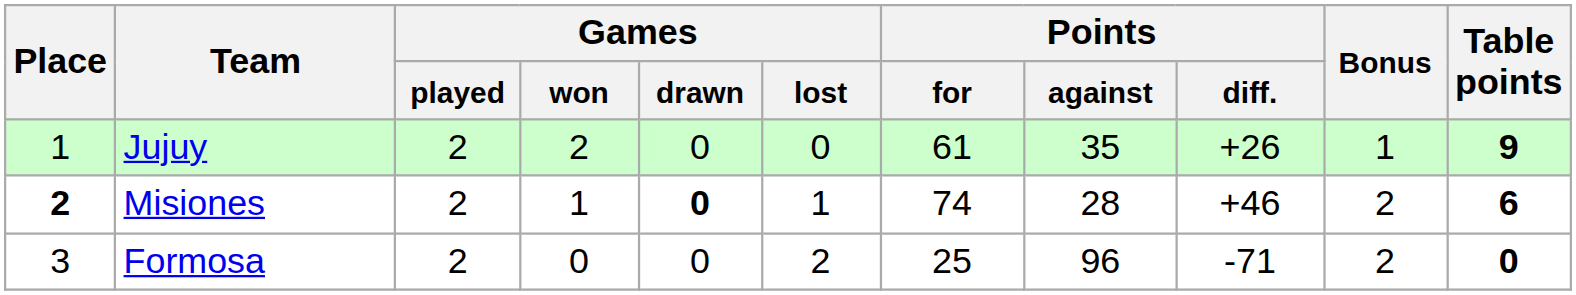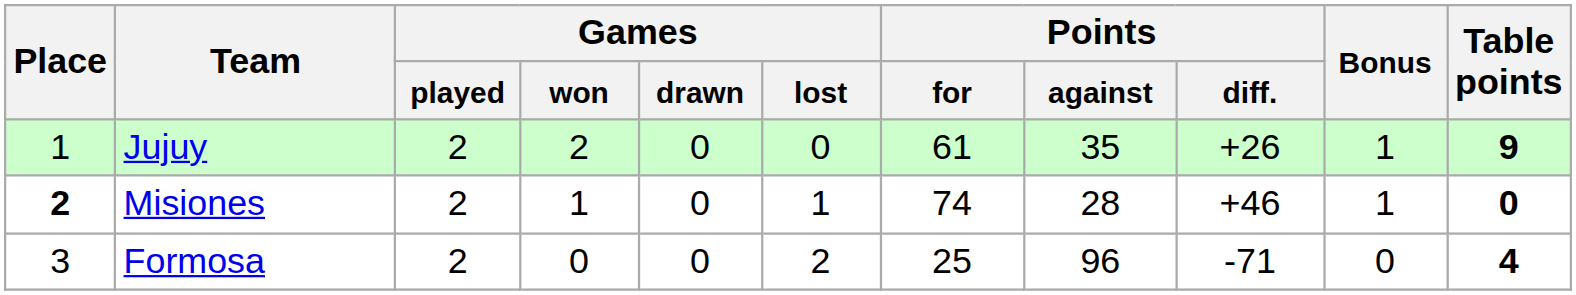 <table class="wikitable" width=700>
 <tr>
 <th rowspan=2 width="7%">Place</th>
 <th rowspan=2 width="19%">Team</th>
 <th colspan=4 width="30%">Games</th>
 <th colspan=3 width="26%">Points</th>
 <th rowspan=2 width="8%"><small> Bonus </small></th>
 <th rowspan=2 width="10%">Table<br>points</th>
 </tr>
 <tr>
 <th width="8%"><small>played </small></th>
 <th width="8%"><small>won </small></th>
 <th width="8%"><small>drawn </small></th>
 <th width="8%"><small>lost </small></th>
 <th width="10%"><small>for </small></th>
 <th width="10%"><small>against </small></th>
 <th width="10%"><small>diff.</small></th>
 </tr>
 <tr align=center style="background: #ccffcc;">
 <td>1</td>
 <td align=left><a href='#'>Jujuy</a></td>
 <td>2</td>
 <td>2</td>
 <td>0</td>
 <td>0</td>
 <td>61</td>
 <td>35</td>
 <td>+26</td>
 <td>1</td>
 <td><strong>9</strong></td>
 </tr>
 <tr align=center style="background: #ffffff;">
 <td><strong>2</strong></td>
 <td align=left><a href='#'>Misiones</a></td>
 <td>2</td>
 <td>1</td>
-<td><strong>0</strong></td>
+<td>0</td>
 <td>1</td>
 <td>74</td>
 <td>28</td>
 <td>+46</td>
-<td>2</td>
-<td><strong>6</strong></td>
+<td>1</td>
+<td><strong>0</strong></td>
 </tr>
 <tr align=center style="background: #ffffff;">
 <td>3</td>
 <td align=left><a href='#'>Formosa</a></td>
 <td>2</td>
 <td>0</td>
 <td>0</td>
 <td>2</td>
 <td>25</td>
 <td>96</td>
 <td>-71</td>
-<td>2</td>
-<td><strong>0</strong></td>
+<td>0</td>
+<td><strong>4</strong></td>
 </tr>
 </table>
